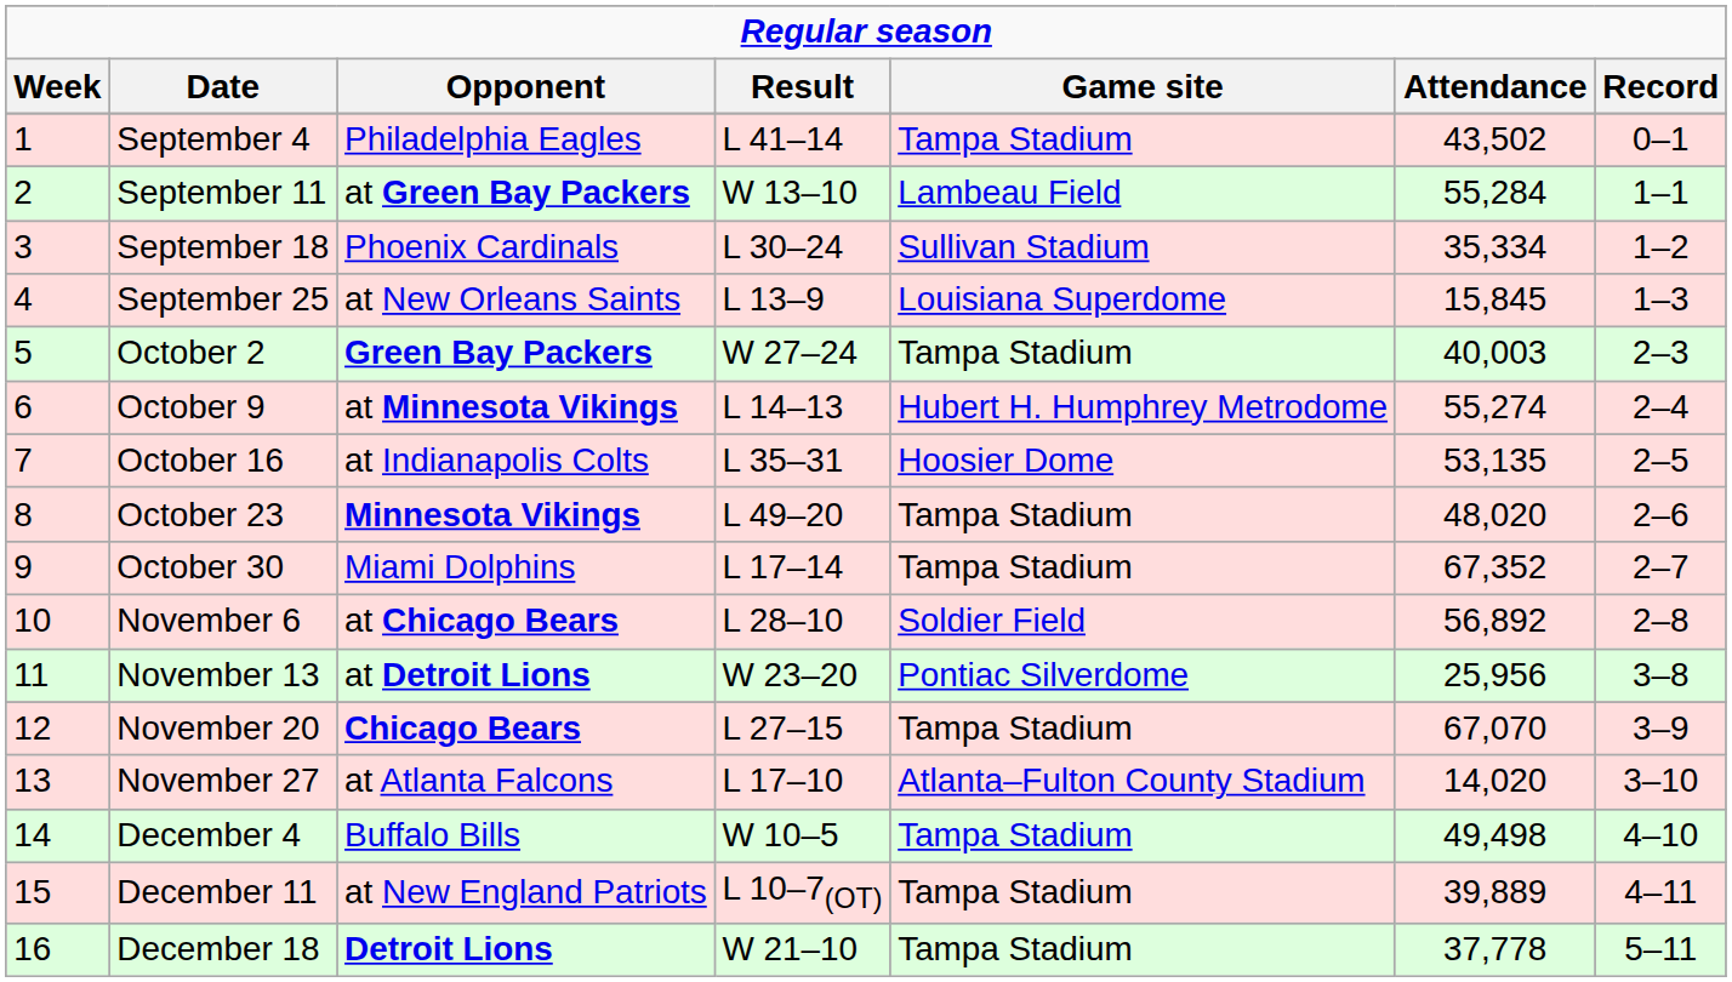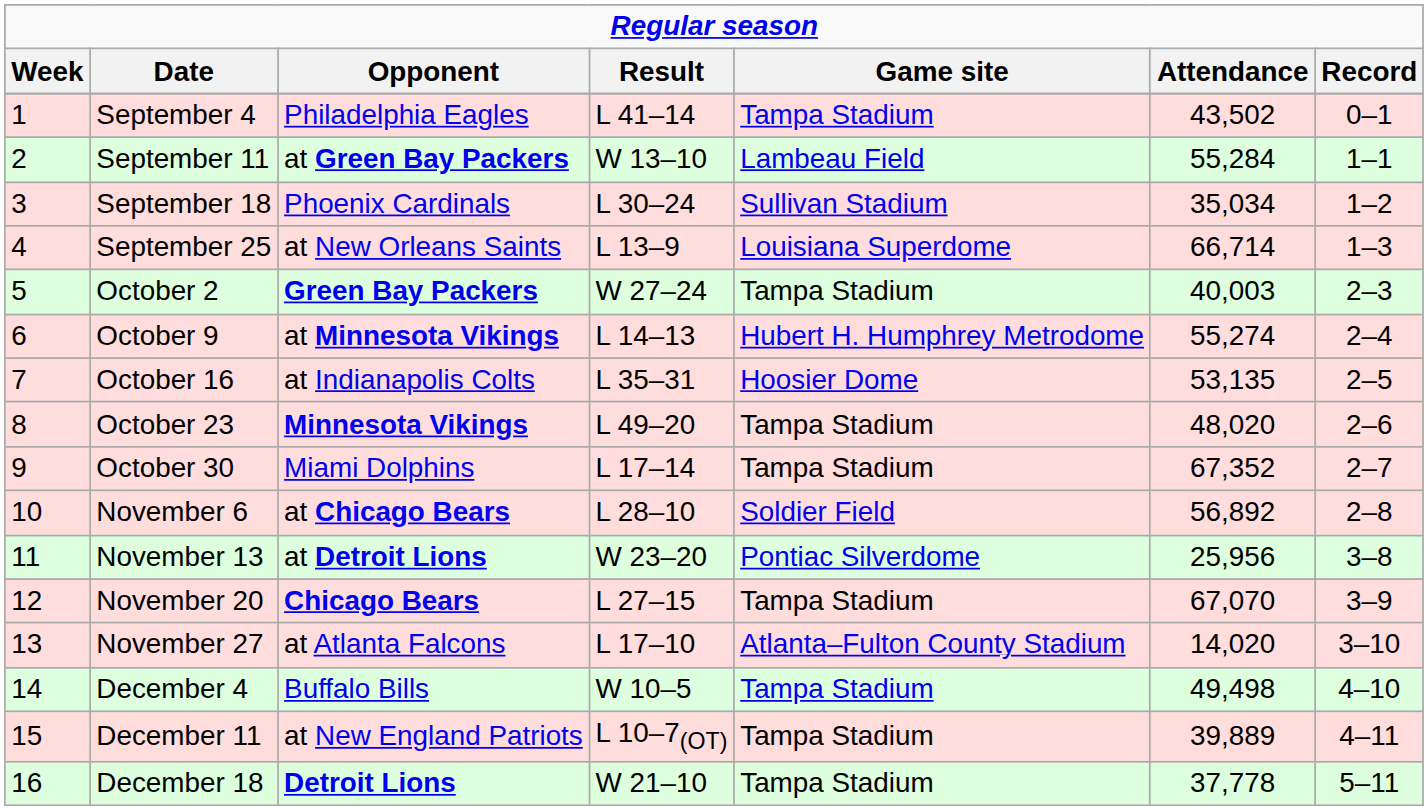 <table class="wikitable">
 <tr>
 <td colSpan=9 align="center"><strong><em><a href='#'>Regular season</a></em></strong></td>
 </tr>
 <tr>
 <th>Week</th>
 <th>Date</th>
 <th>Opponent</th>
 <th>Result</th>
 <th>Game site</th>
 <th>Attendance</th>
 <th>Record</th>
 </tr>
 <tr style="background: #ccffcc;" align="center">
 </tr>
 <tr style="background: #ffdddd;">
 <td>1</td>
 <td>September 4</td>
 <td><a href='#'>Philadelphia Eagles</a></td>
 <td>L 41–14</td>
 <td><a href='#'>Tampa Stadium</a></td>
 <td align="center">43,502</td>
 <td align="center">0–1</td>
 </tr>
 <tr style="background: #ddffdd;">
 <td>2</td>
 <td>September 11</td>
 <td>at <strong><a href='#'>Green Bay Packers</a></strong></td>
 <td>W 13–10</td>
 <td><a href='#'>Lambeau Field</a></td>
 <td align="center">55,284</td>
 <td align="center">1–1</td>
 </tr>
 <tr style="background: #ffdddd;">
 <td>3</td>
 <td>September 18</td>
 <td><a href='#'>Phoenix Cardinals</a></td>
 <td>L 30–24</td>
 <td><a href='#'>Sullivan Stadium</a></td>
-<td align="center">35,334</td>
+<td align="center">35,034</td>
 <td align="center">1–2</td>
 </tr>
 <tr style="background: #ffdddd;">
 <td>4</td>
 <td>September 25</td>
 <td>at <a href='#'>New Orleans Saints</a></td>
 <td>L 13–9</td>
 <td><a href='#'>Louisiana Superdome</a></td>
-<td align="center">15,845</td>
+<td align="center">66,714</td>
 <td align="center">1–3</td>
 </tr>
 <tr style="background: #ddffdd;">
 <td>5</td>
 <td>October 2</td>
 <td><strong><a href='#'>Green Bay Packers</a></strong></td>
 <td>W 27–24</td>
 <td>Tampa Stadium</td>
 <td align="center">40,003</td>
 <td align="center">2–3</td>
 </tr>
 <tr style="background: #ffdddd;">
 <td>6</td>
 <td>October 9</td>
 <td>at <strong><a href='#'>Minnesota Vikings</a></strong></td>
 <td>L 14–13</td>
 <td><a href='#'>Hubert H. Humphrey Metrodome</a></td>
 <td align="center">55,274</td>
 <td align="center">2–4</td>
 </tr>
 <tr style="background: #ffdddd;">
 <td>7</td>
 <td>October 16</td>
 <td>at <a href='#'>Indianapolis Colts</a></td>
 <td>L 35–31</td>
 <td><a href='#'>Hoosier Dome</a></td>
 <td align="center">53,135</td>
 <td align="center">2–5</td>
 </tr>
 <tr style="background: #ffdddd;">
 <td>8</td>
 <td>October 23</td>
 <td><strong><a href='#'>Minnesota Vikings</a></strong></td>
 <td>L 49–20</td>
 <td>Tampa Stadium</td>
 <td align="center">48,020</td>
 <td align="center">2–6</td>
 </tr>
 <tr style="background: #ffdddd;">
 <td>9</td>
 <td>October 30</td>
 <td><a href='#'>Miami Dolphins</a></td>
 <td>L 17–14</td>
 <td>Tampa Stadium</td>
 <td align="center">67,352</td>
 <td align="center">2–7</td>
 </tr>
 <tr style="background: #ffdddd;">
 <td>10</td>
 <td>November 6</td>
 <td>at <strong><a href='#'>Chicago Bears</a></strong></td>
 <td>L 28–10</td>
 <td><a href='#'>Soldier Field</a></td>
 <td align="center">56,892</td>
 <td align="center">2–8</td>
 </tr>
 <tr style="background: #ddffdd;">
 <td>11</td>
 <td>November 13</td>
 <td>at <strong><a href='#'>Detroit Lions</a></strong></td>
 <td>W 23–20</td>
 <td><a href='#'>Pontiac Silverdome</a></td>
 <td align="center">25,956</td>
 <td align="center">3–8</td>
 </tr>
 <tr style="background: #ffdddd;">
 <td>12</td>
 <td>November 20</td>
 <td><strong><a href='#'>Chicago Bears</a></strong></td>
 <td>L 27–15</td>
 <td>Tampa Stadium</td>
 <td align="center">67,070</td>
 <td align="center">3–9</td>
 </tr>
 <tr style="background: #ffdddd;">
 <td>13</td>
 <td>November 27</td>
 <td>at <a href='#'>Atlanta Falcons</a></td>
 <td>L 17–10</td>
 <td><a href='#'>Atlanta–Fulton County Stadium</a></td>
 <td align="center">14,020</td>
 <td align="center">3–10</td>
 </tr>
 <tr style="background: #ddffdd;">
 <td>14</td>
 <td>December 4</td>
 <td><a href='#'>Buffalo Bills</a></td>
 <td>W 10–5</td>
 <td><a href='#'>Tampa Stadium</a></td>
 <td align="center">49,498</td>
 <td align="center">4–10</td>
 </tr>
 <tr style="background: #ffdddd;">
 <td>15</td>
 <td>December 11</td>
 <td>at <a href='#'>New England Patriots</a></td>
 <td>L 10–7<sub>(OT)</sub></td>
 <td>Tampa Stadium</td>
 <td align="center">39,889</td>
 <td align="center">4–11</td>
 </tr>
 <tr style="background: #ddffdd;">
 <td>16</td>
 <td>December 18</td>
 <td><strong><a href='#'>Detroit Lions</a></strong></td>
 <td>W 21–10</td>
 <td>Tampa Stadium</td>
 <td align="center">37,778</td>
 <td align="center">5–11</td>
 </tr>
 </table>
